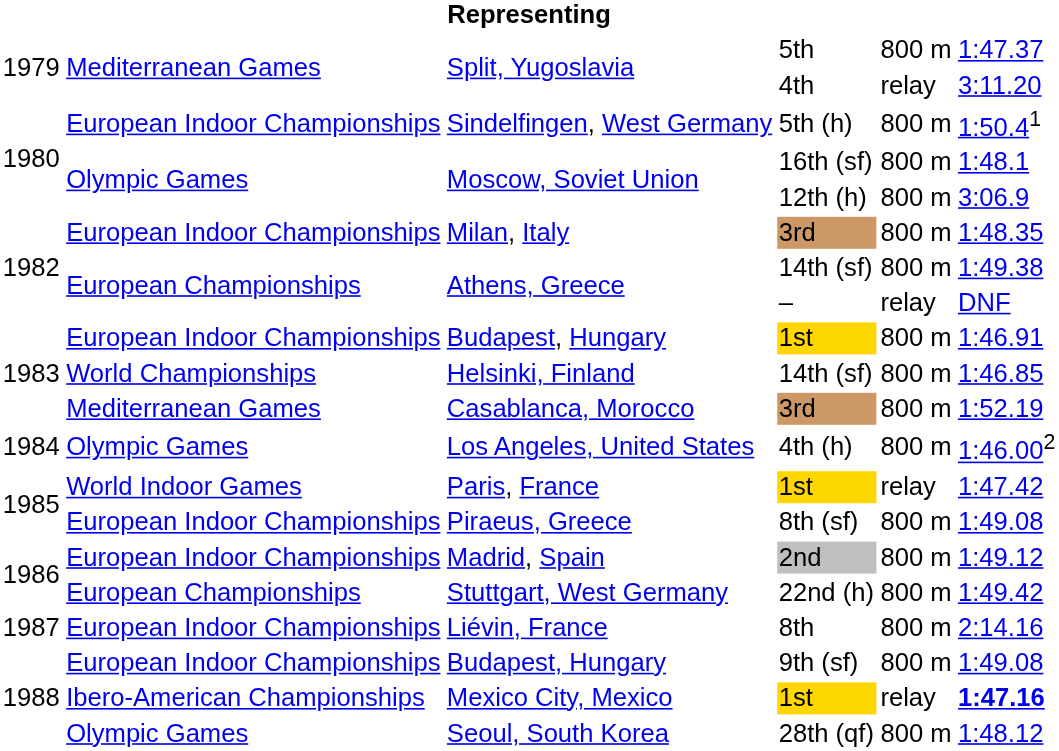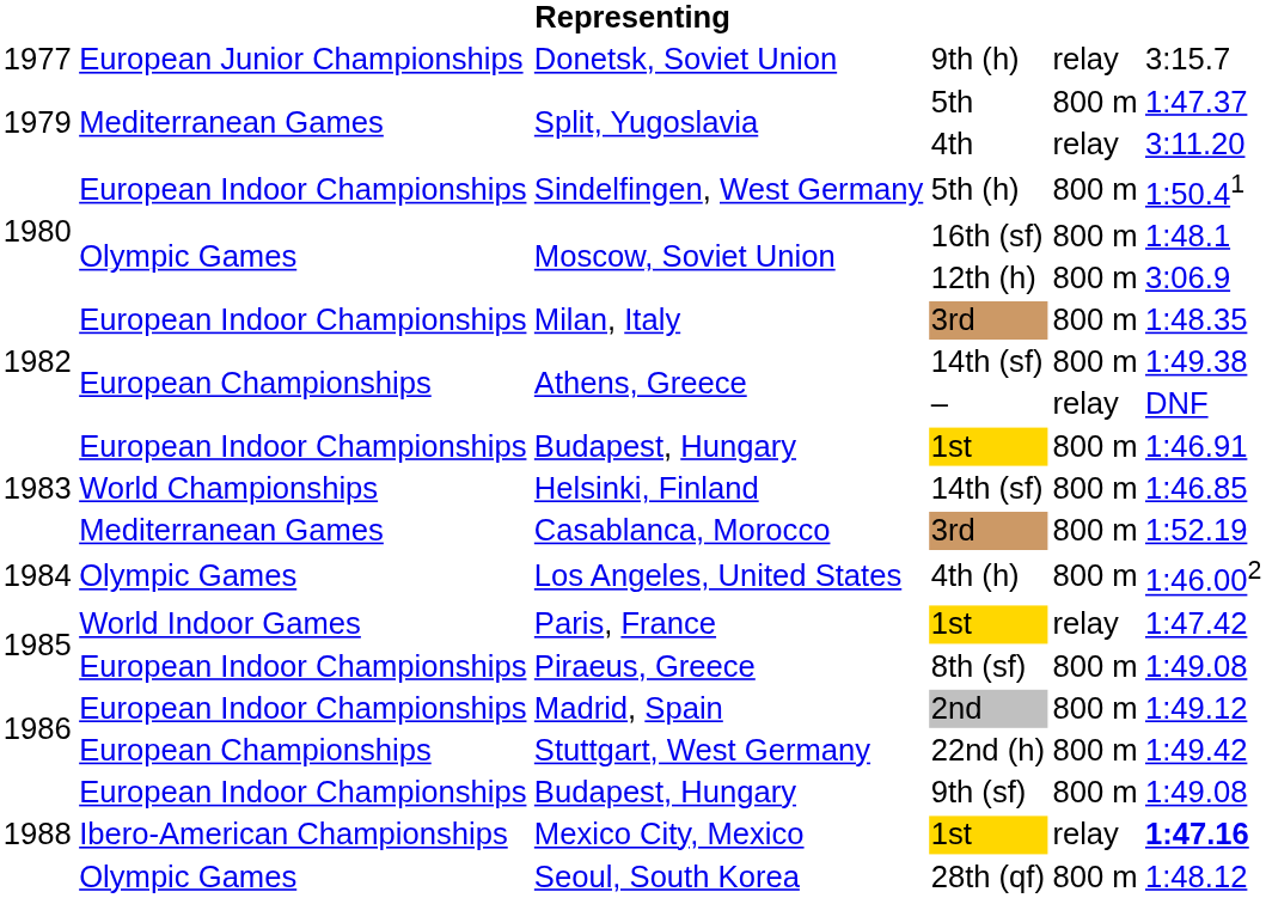 <table>
 <tr>
 <th colspan="6">Representing </th>
+</tr>
+<tr>
+<td>1977</td>
+<td><a href='#'>European Junior Championships</a></td>
+<td><a href='#'>Donetsk, Soviet Union</a></td>
+<td>9th (h)</td>
+<td> relay</td>
+<td>3:15.7</td>
 </tr>
 <tr>
 <td rowspan=2>1979</td>
 <td rowspan=2><a href='#'>Mediterranean Games</a></td>
 <td rowspan=2><a href='#'>Split, Yugoslavia</a></td>
 <td>5th</td>
 <td>800 m</td>
 <td><a href='#'>1:47.37</a></td>
 </tr>
 <tr>
 <td>4th</td>
 <td> relay</td>
 <td><a href='#'>3:11.20</a></td>
 </tr>
 <tr>
 <td rowspan=3>1980</td>
 <td><a href='#'>European Indoor Championships</a></td>
 <td><a href='#'>Sindelfingen</a>, <a href='#'>West Germany</a></td>
 <td>5th (h)</td>
 <td>800 m</td>
 <td><a href='#'>1:50.4</a><sup>1</sup></td>
 </tr>
 <tr>
 <td rowspan=2><a href='#'>Olympic Games</a></td>
 <td rowspan=2><a href='#'>Moscow, Soviet Union</a></td>
 <td>16th (sf)</td>
 <td>800 m</td>
 <td><a href='#'>1:48.1</a></td>
 </tr>
 <tr>
 <td>12th (h)</td>
 <td>800 m</td>
 <td><a href='#'>3:06.9</a></td>
 </tr>
 <tr>
 <td rowspan=3>1982</td>
 <td><a href='#'>European Indoor Championships</a></td>
 <td><a href='#'>Milan</a>, <a href='#'>Italy</a></td>
 <td bgcolor="cc9966">3rd</td>
 <td>800 m</td>
 <td><a href='#'>1:48.35</a></td>
 </tr>
 <tr>
 <td rowspan=2><a href='#'>European Championships</a></td>
 <td rowspan=2><a href='#'>Athens, Greece</a></td>
 <td>14th (sf)</td>
 <td>800 m</td>
 <td><a href='#'>1:49.38</a></td>
 </tr>
 <tr>
 <td>–</td>
 <td> relay</td>
 <td><a href='#'>DNF</a></td>
 </tr>
 <tr>
 <td rowspan=3>1983</td>
 <td><a href='#'>European Indoor Championships</a></td>
 <td><a href='#'>Budapest</a>, <a href='#'>Hungary</a></td>
 <td bgcolor="gold">1st</td>
 <td>800 m</td>
 <td><a href='#'>1:46.91</a></td>
 </tr>
 <tr>
 <td><a href='#'>World Championships</a></td>
 <td><a href='#'>Helsinki, Finland</a></td>
 <td>14th (sf)</td>
 <td>800 m</td>
 <td><a href='#'>1:46.85</a></td>
 </tr>
 <tr>
 <td><a href='#'>Mediterranean Games</a></td>
 <td><a href='#'>Casablanca, Morocco</a></td>
 <td bgcolor=cc9966>3rd</td>
 <td>800 m</td>
 <td><a href='#'>1:52.19</a></td>
 </tr>
 <tr>
 <td>1984</td>
 <td><a href='#'>Olympic Games</a></td>
 <td><a href='#'>Los Angeles, United States</a></td>
 <td>4th (h)</td>
 <td>800 m</td>
 <td><a href='#'>1:46.00</a><sup>2</sup></td>
 </tr>
 <tr>
 <td rowspan=2>1985</td>
 <td><a href='#'>World Indoor Games</a></td>
 <td><a href='#'>Paris</a>, <a href='#'>France</a></td>
 <td bgcolor="gold">1st</td>
 <td> relay</td>
 <td><a href='#'>1:47.42</a></td>
 </tr>
 <tr>
 <td><a href='#'>European Indoor Championships</a></td>
 <td><a href='#'>Piraeus, Greece</a></td>
 <td>8th (sf)</td>
 <td>800 m</td>
 <td><a href='#'>1:49.08</a></td>
 </tr>
 <tr>
 <td rowspan=2>1986</td>
 <td><a href='#'>European Indoor Championships</a></td>
 <td><a href='#'>Madrid</a>, <a href='#'>Spain</a></td>
 <td bgcolor="silver">2nd</td>
 <td>800 m</td>
 <td><a href='#'>1:49.12</a></td>
 </tr>
 <tr>
 <td><a href='#'>European Championships</a></td>
 <td><a href='#'>Stuttgart, West Germany</a></td>
 <td>22nd (h)</td>
 <td>800 m</td>
 <td><a href='#'>1:49.42</a></td>
 </tr>
 <tr>
-<td>1987</td>
-<td><a href='#'>European Indoor Championships</a></td>
-<td><a href='#'>Liévin, France</a></td>
-<td>8th</td>
-<td>800 m</td>
-<td><a href='#'>2:14.16</a></td>
-</tr>
-<tr>
 <td rowspan=3>1988</td>
 <td><a href='#'>European Indoor Championships</a></td>
 <td><a href='#'>Budapest, Hungary</a></td>
 <td>9th (sf)</td>
 <td>800 m</td>
 <td><a href='#'>1:49.08</a></td>
 </tr>
 <tr>
 <td><a href='#'>Ibero-American Championships</a></td>
 <td><a href='#'>Mexico City, Mexico</a></td>
 <td bgcolor=gold>1st</td>
 <td> relay</td>
 <td><strong><a href='#'>1:47.16</a></strong></td>
 </tr>
 <tr>
 <td><a href='#'>Olympic Games</a></td>
 <td><a href='#'>Seoul, South Korea</a></td>
 <td>28th (qf)</td>
 <td>800 m</td>
 <td><a href='#'>1:48.12</a></td>
 </tr>
 </table>
